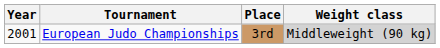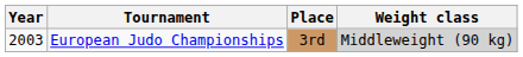 <table class=wikitable>
 <tr>
 <th>Year</th>
 <th>Tournament</th>
 <th>Place</th>
 <th>Weight class</th>
 </tr>
 <tr>
-<td>2001</td>
+<td>2003</td>
 <td><a href='#'>European Judo Championships</a></td>
 <td bgcolor="cc9966" align="center">3rd</td>
 <td style="background: lightgrey;">Middleweight (90 kg)</td>
 </tr>
 </table>
